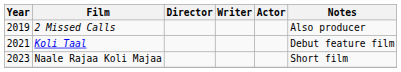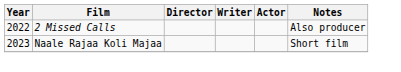 <table class="wikitable">
 <tr>
 <th scope="col">Year</th>
 <th scope="col">Film</th>
 <th scope="col">Director</th>
 <th scope="col">Writer</th>
 <th scope="col">Actor</th>
 <th scope="col">Notes</th>
 </tr>
 <tr>
-<td>2019</td>
+<td>2022</td>
 <td><em>2 Missed Calls</em></td>
 <td></td>
 <td></td>
 <td></td>
 <td>Also producer </td>
-</tr>
-<tr>
-<td>2021</td>
-<td><em><a href='#'>Koli Taal</a></em></td>
-<td></td>
-<td></td>
-<td></td>
-<td>Debut feature film</td>
 </tr>
 <tr>
 <td>2023</td>
 <td>Naale Rajaa Koli Majaa</td>
 <td></td>
 <td></td>
 <td></td>
 <td>Short film</td>
 </tr>
 <tr>
 </tr>
 </table>
